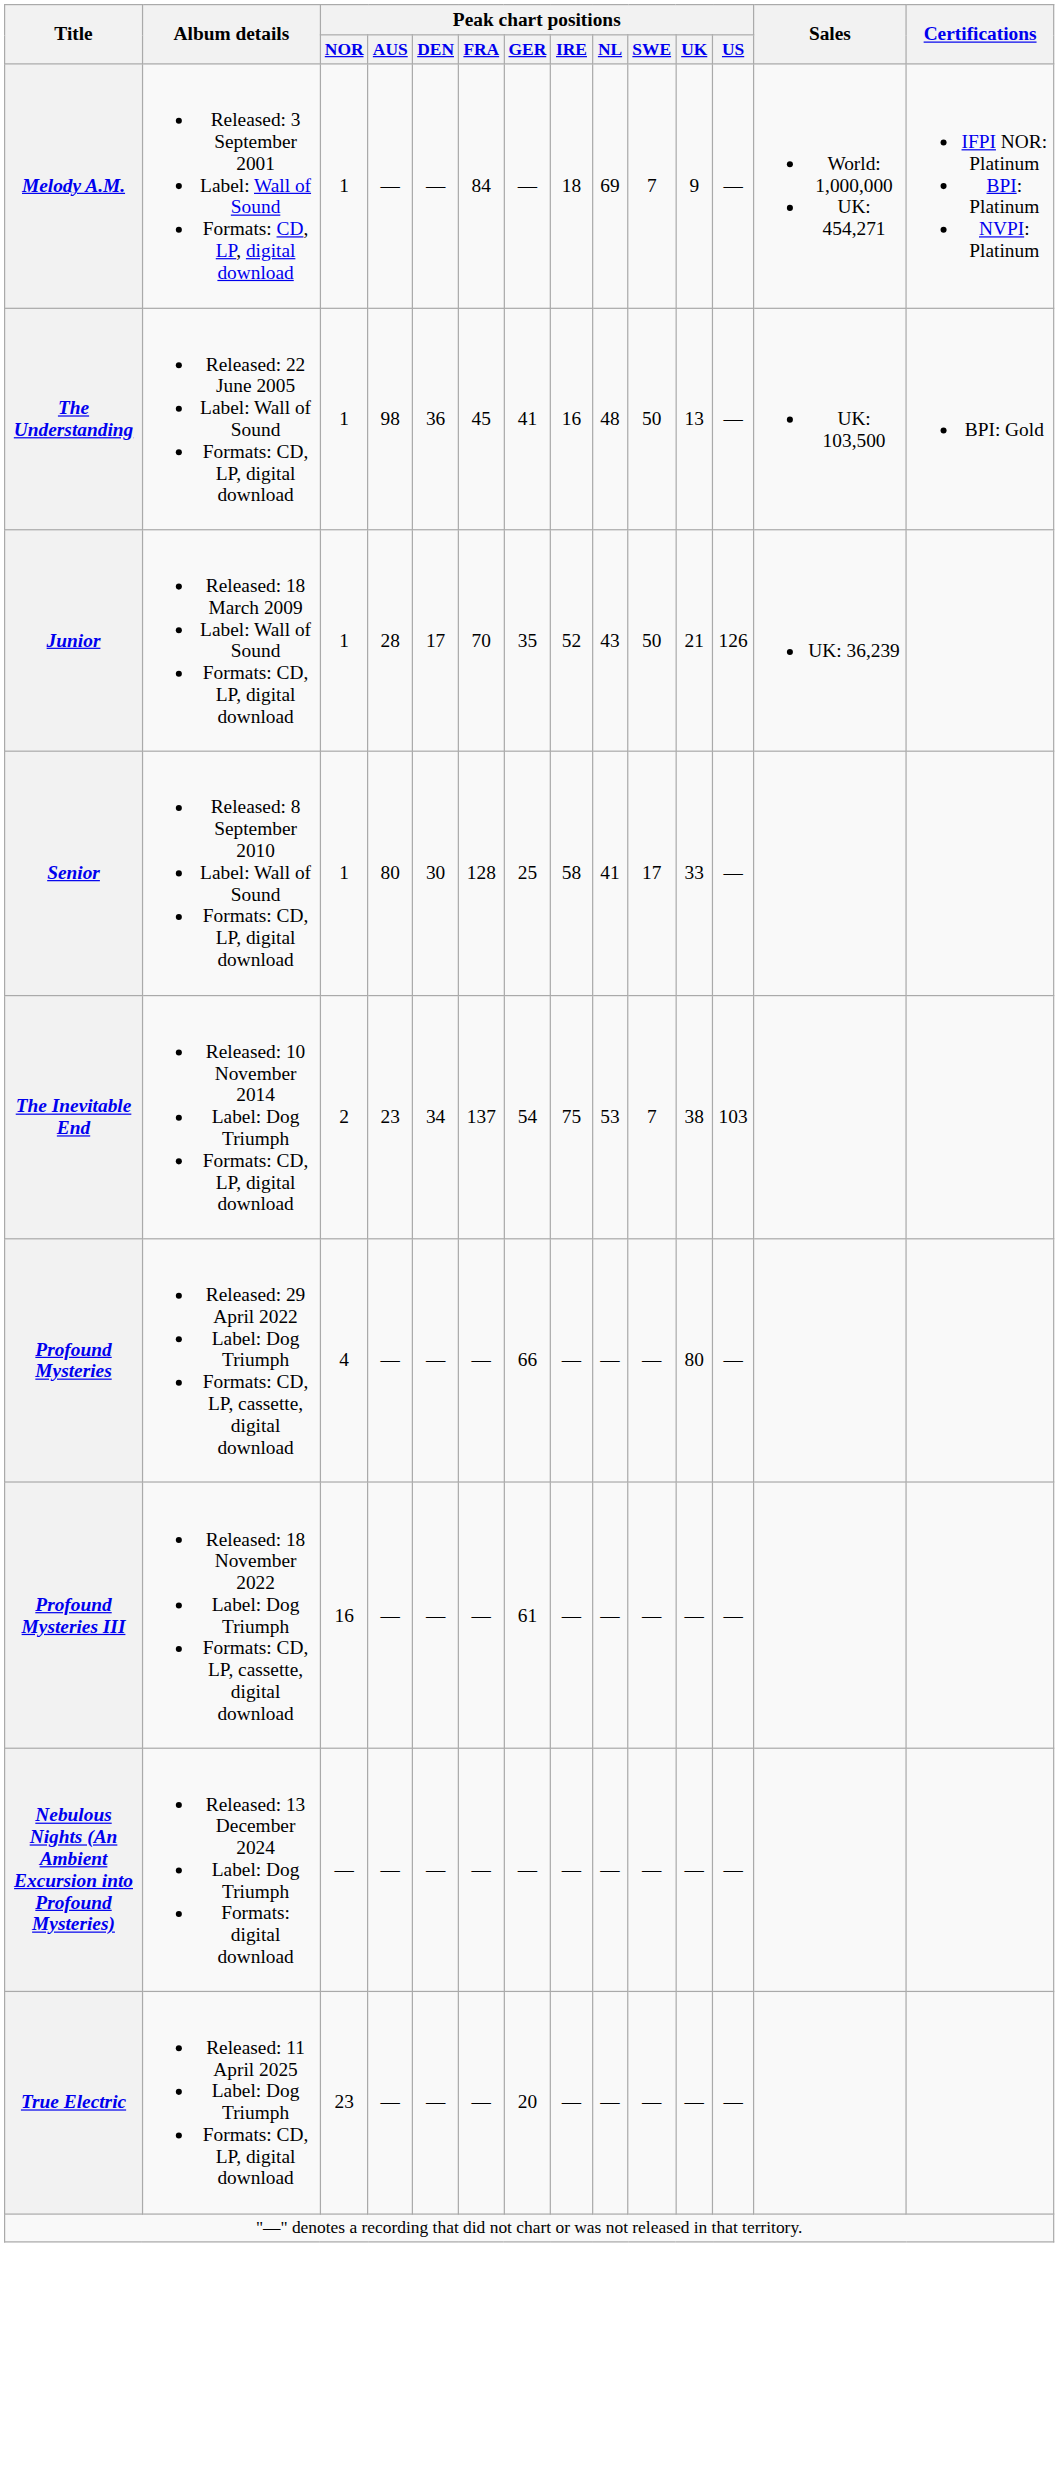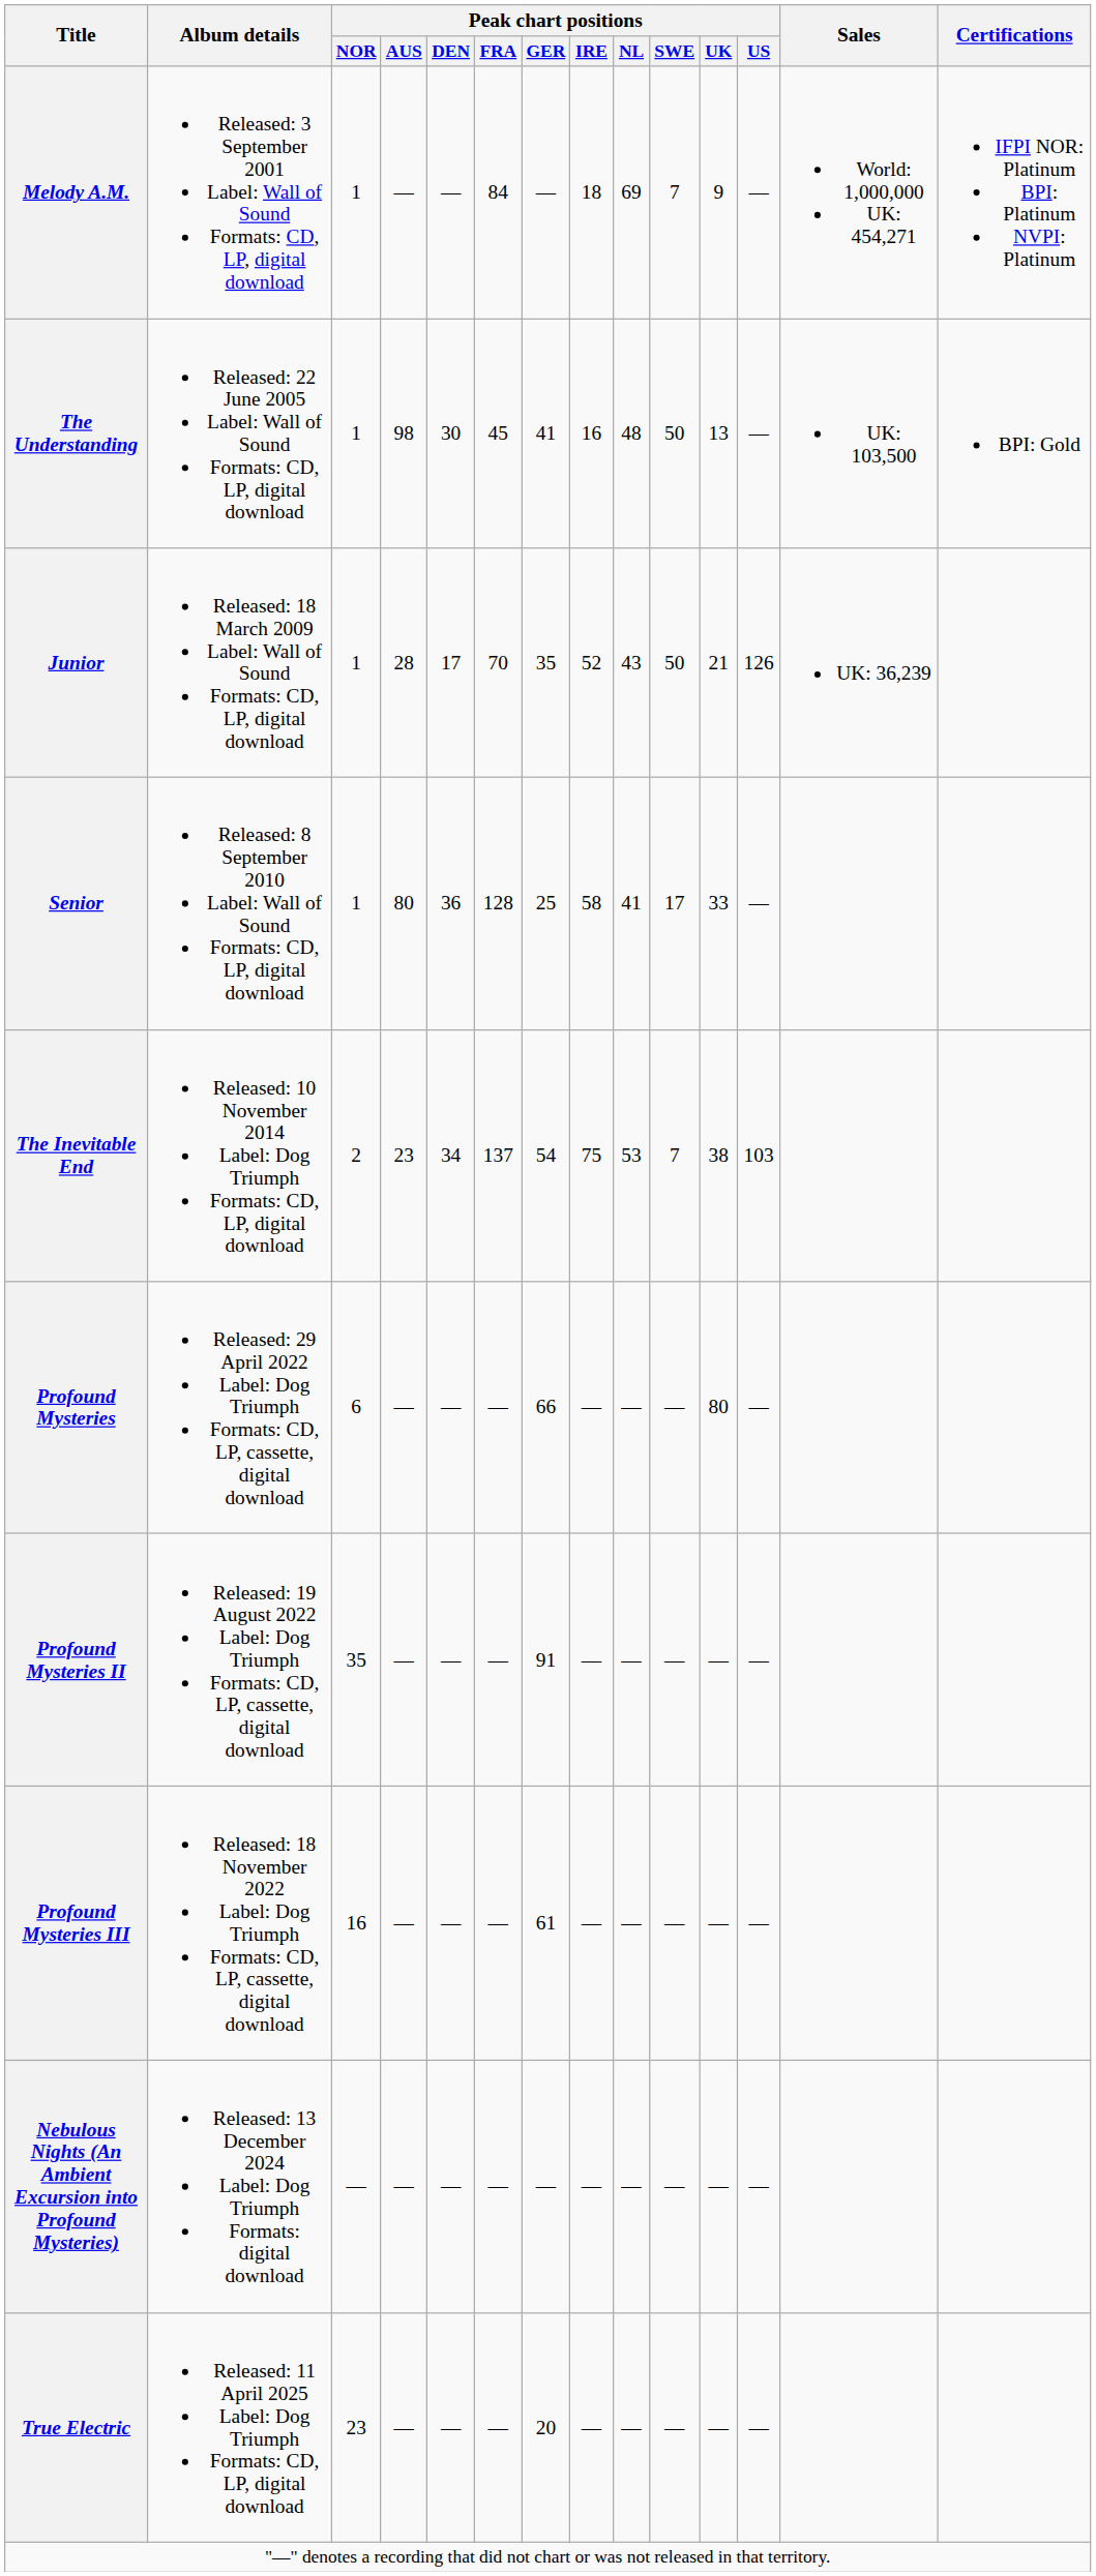 <table class="wikitable plainrowheaders" style="text-align:center;">
 <tr>
 <th scope="col" rowspan="2" style="width:9em;">Title</th>
 <th scope="col" rowspan="2" style="width:18em;">Album details</th>
 <th scope="col" colspan="10">Peak chart positions</th>
 <th scope="col" rowspan="2" style="width:12em;">Sales</th>
 <th scope="col" rowspan="2" style="width:12em;"><a href='#'>Certifications</a></th>
 </tr>
 <tr>
 <th scope="col" style="width:2.5em;font-size:90%;"><a href='#'>NOR</a><br></th>
 <th scope="col" style="width:2.5em;font-size:90%;"><a href='#'>AUS</a><br></th>
 <th scope="col" style="width:2.5em;font-size:90%;"><a href='#'>DEN</a><br></th>
 <th scope="col" style="width:2.5em;font-size:90%;"><a href='#'>FRA</a><br></th>
 <th scope="col" style="width:2.5em;font-size:90%;"><a href='#'>GER</a><br></th>
 <th scope="col" style="width:2.5em;font-size:90%;"><a href='#'>IRE</a><br></th>
 <th scope="col" style="width:2.5em;font-size:90%;"><a href='#'>NL</a><br></th>
 <th scope="col" style="width:2.5em;font-size:90%;"><a href='#'>SWE</a><br></th>
 <th scope="col" style="width:2.5em;font-size:90%;"><a href='#'>UK</a><br></th>
 <th scope="col" style="width:2.5em;font-size:90%;"><a href='#'>US</a><br></th>
 </tr>
 <tr>
 <th scope="row"><em><a href='#'>Melody A.M.</a></em></th>
 <td><br><ul><li>Released: 3 September 2001</li><li>Label: <a href='#'>Wall of Sound</a></li><li>Formats: <a href='#'>CD</a>, <a href='#'>LP</a>, <a href='#'>digital download</a></li></ul></td>
 <td>1</td>
 <td>—</td>
 <td>—</td>
 <td>84</td>
 <td>—</td>
 <td>18</td>
 <td>69</td>
 <td>7</td>
 <td>9</td>
 <td>—</td>
 <td><br><ul><li>World: 1,000,000 </li><li>UK: 454,271</li></ul></td>
 <td><br><ul><li><a href='#'>IFPI</a> NOR: Platinum</li><li><a href='#'>BPI</a>: Platinum</li><li><a href='#'>NVPI</a>: Platinum</li></ul></td>
 </tr>
 <tr>
 <th scope="row"><em><a href='#'>The Understanding</a></em></th>
 <td><br><ul><li>Released: 22 June 2005</li><li>Label: Wall of Sound</li><li>Formats: CD, LP, digital download</li></ul></td>
 <td>1</td>
 <td>98</td>
-<td>36</td>
+<td>30</td>
 <td>45</td>
 <td>41</td>
 <td>16</td>
 <td>48</td>
 <td>50</td>
 <td>13</td>
 <td>—</td>
 <td><br><ul><li>UK: 103,500</li></ul></td>
 <td><br><ul><li>BPI: Gold</li></ul></td>
 </tr>
 <tr>
 <th scope="row"><em><a href='#'>Junior</a></em></th>
 <td><br><ul><li>Released: 18 March 2009</li><li>Label: Wall of Sound</li><li>Formats: CD, LP, digital download</li></ul></td>
 <td>1</td>
 <td>28</td>
 <td>17</td>
 <td>70</td>
 <td>35</td>
 <td>52</td>
 <td>43</td>
 <td>50</td>
 <td>21</td>
 <td>126</td>
 <td><br><ul><li>UK: 36,239</li></ul></td>
 <td></td>
 </tr>
 <tr>
 <th scope="row"><em><a href='#'>Senior</a></em></th>
 <td><br><ul><li>Released: 8 September 2010</li><li>Label: Wall of Sound</li><li>Formats: CD, LP, digital download</li></ul></td>
 <td>1</td>
 <td>80</td>
-<td>30</td>
+<td>36</td>
 <td>128</td>
 <td>25</td>
 <td>58</td>
 <td>41</td>
 <td>17</td>
 <td>33</td>
 <td>—</td>
 <td></td>
 <td></td>
 </tr>
 <tr>
 <th scope="row"><em><a href='#'>The Inevitable End</a></em></th>
 <td><br><ul><li>Released: 10 November 2014</li><li>Label: Dog Triumph</li><li>Formats: CD, LP, digital download</li></ul></td>
 <td>2</td>
 <td>23</td>
 <td>34</td>
 <td>137</td>
 <td>54</td>
 <td>75</td>
 <td>53</td>
 <td>7</td>
 <td>38</td>
 <td>103</td>
 <td></td>
 <td></td>
 </tr>
 <tr>
 <th scope="row"><em><a href='#'>Profound Mysteries</a></em></th>
 <td><br><ul><li>Released: 29 April 2022</li><li>Label: Dog Triumph</li><li>Formats: CD, LP, cassette, digital download</li></ul></td>
-<td>4</td>
+<td>6</td>
 <td>—</td>
 <td>—</td>
 <td>—</td>
 <td>66</td>
 <td>—</td>
 <td>—</td>
 <td>—</td>
 <td>80</td>
+<td>—</td>
+<td></td>
+<td></td>
+</tr>
+<tr>
+<th scope="row"><em><a href='#'>Profound Mysteries II</a></em></th>
+<td><br><ul><li>Released: 19 August 2022</li><li>Label: Dog Triumph</li><li>Formats: CD, LP, cassette, digital download</li></ul></td>
+<td>35</td>
+<td>—</td>
+<td>—</td>
+<td>—</td>
+<td>91</td>
+<td>—</td>
+<td>—</td>
+<td>—</td>
+<td>—</td>
 <td>—</td>
 <td></td>
 <td></td>
 </tr>
 <tr>
 <th scope="row"><em><a href='#'>Profound Mysteries III</a></em></th>
 <td><br><ul><li>Released: 18 November 2022</li><li>Label: Dog Triumph</li><li>Formats: CD, LP, cassette, digital download</li></ul></td>
 <td>16</td>
 <td>—</td>
 <td>—</td>
 <td>—</td>
 <td>61</td>
 <td>—</td>
 <td>—</td>
 <td>—</td>
 <td>—</td>
 <td>—</td>
 <td></td>
 <td></td>
 </tr>
 <tr>
 <th scope="row"><em><a href='#'>Nebulous Nights (An Ambient Excursion into Profound Mysteries)</a></em></th>
 <td><br><ul><li>Released: 13 December 2024</li><li>Label: Dog Triumph</li><li>Formats: digital download</li></ul></td>
 <td>—</td>
 <td>—</td>
 <td>—</td>
 <td>—</td>
 <td>—</td>
 <td>—</td>
 <td>—</td>
 <td>—</td>
 <td>—</td>
 <td>—</td>
 <td></td>
 <td></td>
 </tr>
 <tr>
 <th scope="row"><em><a href='#'>True Electric</a></em></th>
 <td><br><ul><li>Released: 11 April 2025</li><li>Label: Dog Triumph</li><li>Formats: CD, LP, digital download</li></ul></td>
 <td>23<br></td>
 <td>—</td>
 <td>—</td>
 <td>—</td>
 <td>20</td>
 <td>—</td>
 <td>—</td>
 <td>—</td>
 <td>—</td>
 <td>—</td>
 <td></td>
 <td></td>
 </tr>
 <tr>
 <td colspan="14" style="font-size:90%">"—" denotes a recording that did not chart or was not released in that territory.</td>
 </tr>
 </table>
